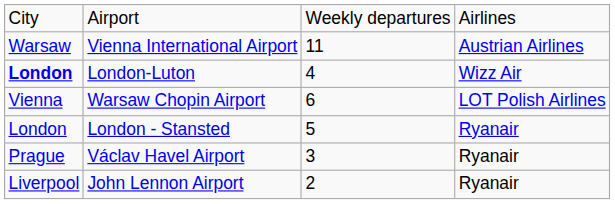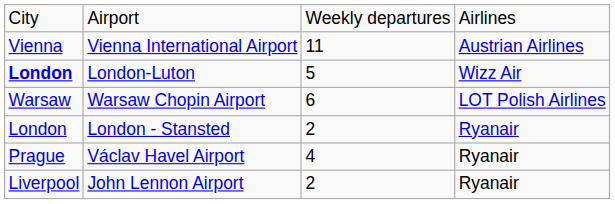 <table class="wikitable">
 <tr>
 <td>City</td>
 <td>Airport</td>
 <td>Weekly departures</td>
 <td>Airlines</td>
 </tr>
 <tr>
-<td><a href='#'>Warsaw</a></td>
+<td><a href='#'>Vienna</a></td>
 <td><a href='#'>Vienna International Airport</a></td>
 <td>11</td>
 <td><a href='#'>Austrian Airlines</a></td>
 </tr>
 <tr>
 <td><strong><a href='#'>London</a></strong></td>
 <td><a href='#'>London-Luton</a></td>
-<td>4</td>
+<td>5</td>
 <td><a href='#'>Wizz Air</a></td>
 </tr>
 <tr>
-<td><a href='#'>Vienna</a></td>
+<td><a href='#'>Warsaw</a></td>
 <td><a href='#'>Warsaw Chopin Airport</a></td>
 <td>6</td>
 <td><a href='#'>LOT Polish Airlines</a></td>
 </tr>
 <tr>
 <td><a href='#'>London</a></td>
 <td><a href='#'>London - Stansted</a></td>
-<td>5</td>
+<td>2</td>
 <td><a href='#'>Ryanair</a></td>
 </tr>
 <tr>
 <td><a href='#'>Prague</a></td>
 <td><a href='#'>Václav Havel Airport</a></td>
-<td>3</td>
+<td>4</td>
 <td>Ryanair</td>
 </tr>
 <tr>
 <td><a href='#'>Liverpool</a></td>
 <td><a href='#'>John Lennon Airport</a></td>
 <td>2</td>
 <td>Ryanair</td>
 </tr>
 </table>
